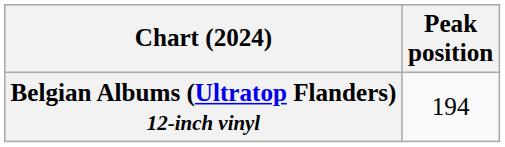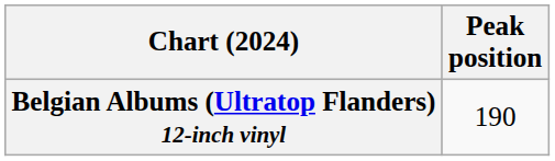 <table class="wikitable sortable plainrowheaders" style="text-align:center">
 <tr>
 <th scope="col">Chart (2024)</th>
 <th scope="col">Peak<br>position</th>
 </tr>
 <tr>
 <th scope="row">Belgian Albums (<a href='#'>Ultratop</a> Flanders)<br><small><em>12-inch vinyl</em></small></th>
-<td>194</td>
+<td>190</td>
 </tr>
 </table>
